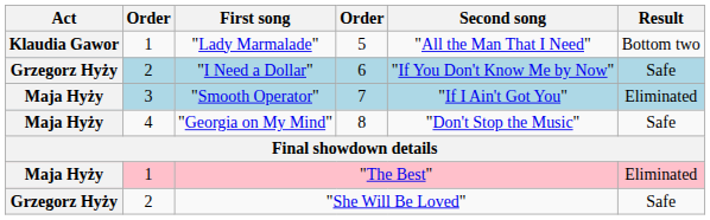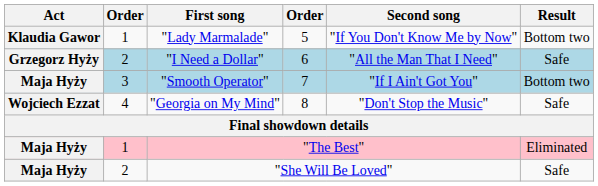 <table class="wikitable plainrowheaders" style="text-align:center;">
 <tr>
 <th scope="col">Act</th>
 <th scope="col">Order</th>
 <th scope="col">First song</th>
 <th scope="col">Order</th>
 <th scope="col">Second song</th>
 <th scope="col">Result</th>
 </tr>
 <tr>
 <th scope="row">Klaudia Gawor</th>
 <td>1</td>
 <td>"<a href='#'>Lady Marmalade</a>"</td>
 <td>5</td>
-<td>"<a href='#'>All the Man That I Need</a>"</td>
+<td>"<a href='#'>If You Don't Know Me by Now</a>"</td>
 <td>Bottom two</td>
 </tr>
 <tr bgcolor="lightblue">
 <th scope="row">Grzegorz Hyży</th>
 <td>2</td>
 <td>"<a href='#'>I Need a Dollar</a>"</td>
 <td>6</td>
-<td>"<a href='#'>If You Don't Know Me by Now</a>"</td>
+<td>"<a href='#'>All the Man That I Need</a>"</td>
 <td>Safe</td>
 </tr>
 <tr bgcolor="lightblue">
 <th scope="row">Maja Hyży</th>
 <td>3</td>
 <td>"<a href='#'>Smooth Operator</a>"</td>
 <td>7</td>
 <td>"<a href='#'>If I Ain't Got You</a>"</td>
-<td>Eliminated</td>
+<td>Bottom two</td>
 </tr>
 <tr>
-<th scope="row">Maja Hyży</th>
+<th scope="row">Wojciech Ezzat</th>
 <td>4</td>
 <td>"<a href='#'>Georgia on My Mind</a>"</td>
 <td>8</td>
 <td>"<a href='#'>Don't Stop the Music</a>"</td>
 <td>Safe</td>
 </tr>
 <tr>
 <th scope="col" colspan="6">Final showdown details</th>
 </tr>
 <tr bgcolor="pink">
 <th scope="row">Maja Hyży</th>
 <td>1</td>
 <td colspan="3">"<a href='#'>The Best</a>"</td>
 <td>Eliminated</td>
 </tr>
 <tr>
-<th scope="row">Grzegorz Hyży</th>
+<th scope="row">Maja Hyży</th>
 <td>2</td>
 <td colspan="3">"<a href='#'>She Will Be Loved</a>"</td>
 <td>Safe</td>
 </tr>
 </table>
